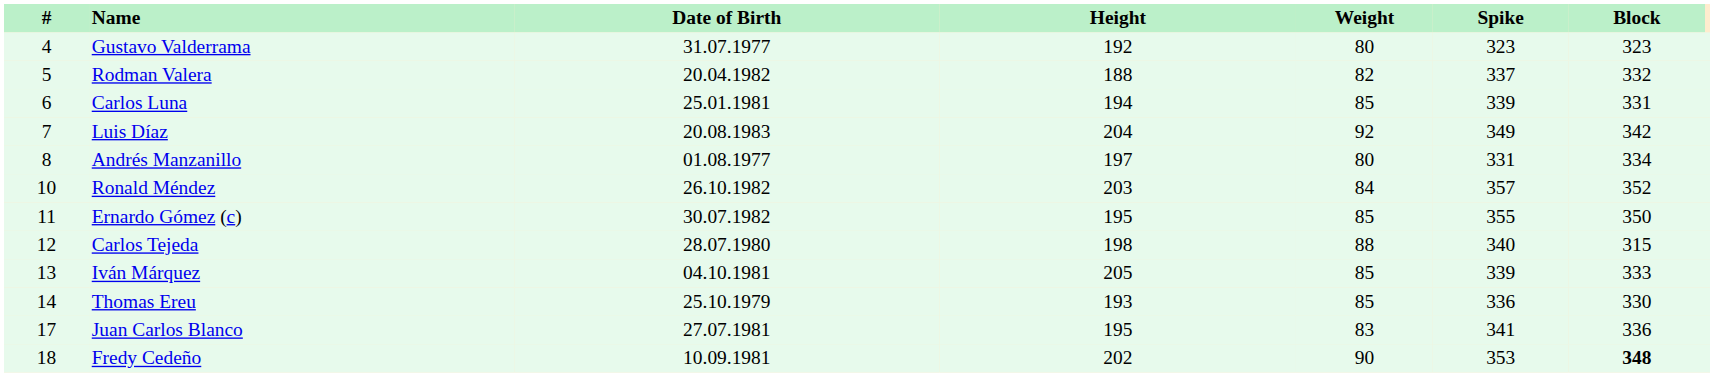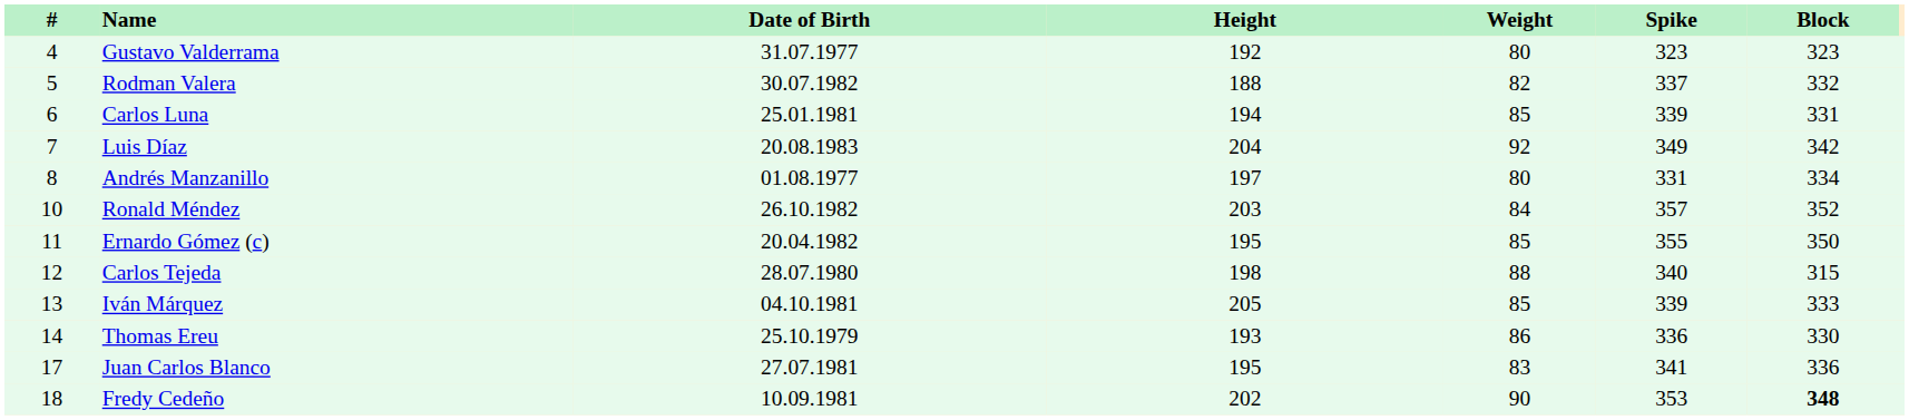 <table border=0 cellpadding=2 cellspacing=0  |- bgcolor=#FFECCE style="text-align:center; font-size:90%;" width=100%>
 <tr bgcolor=#BBF0C9>
 <th width=5%>#</th>
 <th width=25% align=left>Name</th>
 <th width=25%>Date of Birth</th>
 <th width=21%>Height</th>
 <th width=8%>Weight</th>
 <th width=8%>Spike</th>
 <th width=8%>Block</th>
 </tr>
 <tr bgcolor=#E7FAEC>
 <td>4</td>
 <td align=left><a href='#'>Gustavo Valderrama</a></td>
 <td>31.07.1977</td>
 <td>192</td>
 <td>80</td>
 <td>323</td>
 <td>323</td>
 <td></td>
 </tr>
 <tr bgcolor=#E7FAEC>
 <td>5</td>
 <td align=left><a href='#'>Rodman Valera</a></td>
-<td>20.04.1982</td>
+<td>30.07.1982</td>
 <td>188</td>
 <td>82</td>
 <td>337</td>
 <td>332</td>
 <td></td>
 </tr>
 <tr bgcolor=#E7FAEC>
 <td>6</td>
 <td align=left><a href='#'>Carlos Luna</a></td>
 <td>25.01.1981</td>
 <td>194</td>
 <td>85</td>
 <td>339</td>
 <td>331</td>
 <td></td>
 </tr>
 <tr bgcolor=#E7FAEC>
 <td>7</td>
 <td align=left><a href='#'>Luis Díaz</a></td>
 <td>20.08.1983</td>
 <td>204</td>
 <td>92</td>
 <td>349</td>
 <td>342</td>
 <td></td>
 </tr>
 <tr bgcolor=#E7FAEC>
 <td>8</td>
 <td align=left><a href='#'>Andrés Manzanillo</a></td>
 <td>01.08.1977</td>
 <td>197</td>
 <td>80</td>
 <td>331</td>
 <td>334</td>
 <td></td>
 </tr>
 <tr bgcolor=#E7FAEC>
 <td>10</td>
 <td align=left><a href='#'>Ronald Méndez</a></td>
 <td>26.10.1982</td>
 <td>203</td>
 <td>84</td>
 <td>357</td>
 <td>352</td>
 <td></td>
 </tr>
 <tr bgcolor=#E7FAEC>
 <td>11</td>
 <td align=left><a href='#'>Ernardo Gómez</a> (<a href='#'>c</a>)</td>
-<td>30.07.1982</td>
+<td>20.04.1982</td>
 <td>195</td>
 <td>85</td>
 <td>355</td>
 <td>350</td>
 <td></td>
 </tr>
 <tr bgcolor=#E7FAEC>
 <td>12</td>
 <td align=left><a href='#'>Carlos Tejeda</a></td>
 <td>28.07.1980</td>
 <td>198</td>
 <td>88</td>
 <td>340</td>
 <td>315</td>
 <td></td>
 </tr>
 <tr bgcolor=#E7FAEC>
 <td>13</td>
 <td align=left><a href='#'>Iván Márquez</a></td>
 <td>04.10.1981</td>
 <td>205</td>
 <td>85</td>
 <td>339</td>
 <td>333</td>
 <td></td>
 </tr>
 <tr bgcolor=#E7FAEC>
 <td>14</td>
 <td align=left><a href='#'>Thomas Ereu</a></td>
 <td>25.10.1979</td>
 <td>193</td>
-<td>85</td>
+<td>86</td>
 <td>336</td>
 <td>330</td>
 <td></td>
 </tr>
 <tr bgcolor=#E7FAEC>
 <td>17</td>
 <td align=left><a href='#'>Juan Carlos Blanco</a></td>
 <td>27.07.1981</td>
 <td>195</td>
 <td>83</td>
 <td>341</td>
 <td>336</td>
 <td></td>
 </tr>
 <tr bgcolor=#E7FAEC>
 <td>18</td>
 <td align=left><a href='#'>Fredy Cedeño</a></td>
 <td>10.09.1981</td>
 <td>202</td>
 <td>90</td>
 <td>353</td>
 <td><strong>348</strong></td>
 <td></td>
 </tr>
 </table>
